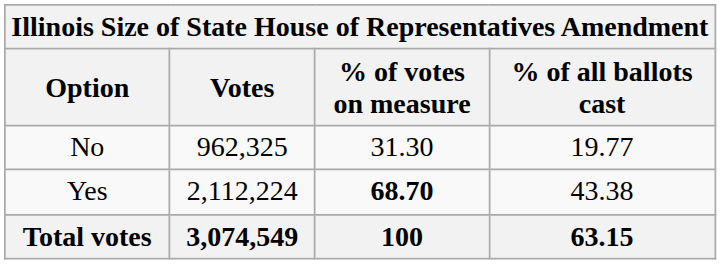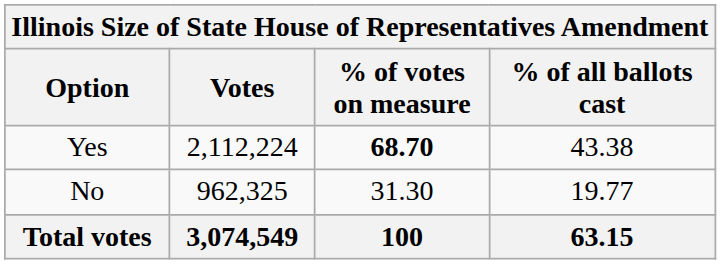 <table class="wikitable">
 <tr>
 <th colspan=4 text align=center>Illinois Size of State House of Representatives Amendment</th>
 </tr>
 <tr>
 <th>Option</th>
 <th>Votes</th>
 <th>% of votes<br>on measure</th>
 <th>% of all ballots<br>cast</th>
 </tr>
 <tr>
+<td text align=center>Yes</td>
+<td text align=center>2,112,224</td>
+<td text align=center><strong>68.70</strong></td>
+<td text align=center>43.38</td>
+</tr>
+<tr>
 <td text align=center>No</td>
 <td text align=center>962,325</td>
 <td text align=center>31.30</td>
 <td text align=center>19.77</td>
-</tr>
-<tr>
-<td text align=center>Yes</td>
-<td text align=center>2,112,224</td>
-<td text align=center><strong>68.70</strong></td>
-<td text align=center>43.38</td>
 </tr>
 <tr>
 <th text align=center>Total votes</th>
 <th text align=center><strong>3,074,549</strong></th>
 <th text align=center><strong>100</strong></th>
 <th text align=center><strong>63.15</strong></th>
 </tr>
 </table>
